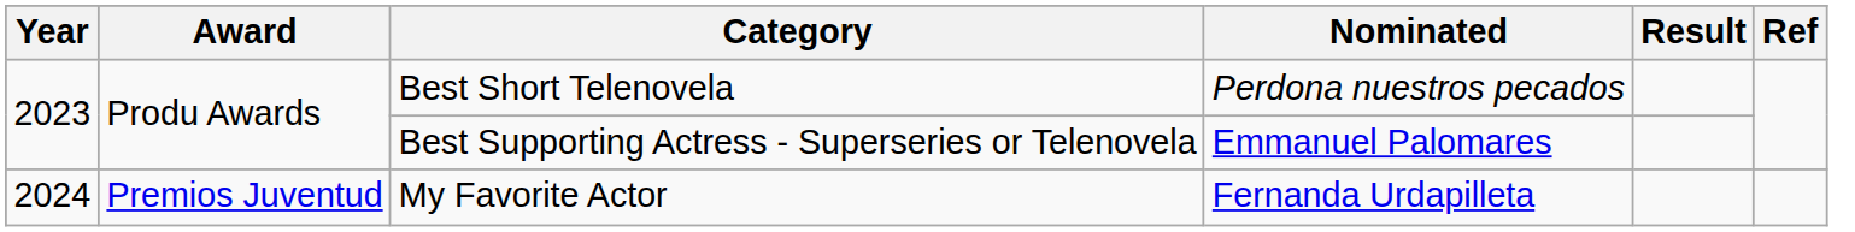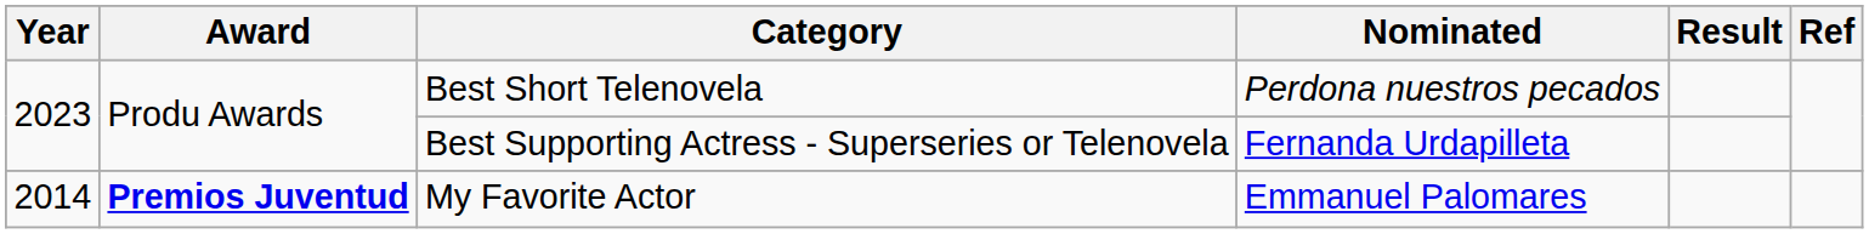 <table class="wikitable plainrowheaders">
 <tr>
 <th scope="col">Year</th>
 <th scope="col">Award</th>
 <th scope="col">Category</th>
 <th scope="col">Nominated</th>
 <th scope="col">Result</th>
 <th scope="col">Ref</th>
 </tr>
 <tr>
 <td rowspan="2">2023</td>
 <td rowspan="2">Produ Awards</td>
 <td>Best Short Telenovela</td>
 <td><em>Perdona nuestros pecados</em></td>
 <td></td>
 <td align="center" rowspan="2"></td>
 </tr>
 <tr>
 <td>Best Supporting Actress - Superseries or Telenovela</td>
-<td><a href='#'>Emmanuel Palomares</a></td>
+<td><a href='#'>Fernanda Urdapilleta</a></td>
 <td></td>
 </tr>
 <tr>
-<td>2024</td>
-<td><a href='#'>Premios Juventud</a></td>
+<td>2014</td>
+<td><strong><a href='#'>Premios Juventud</a></strong></td>
 <td>My Favorite Actor</td>
-<td><a href='#'>Fernanda Urdapilleta</a></td>
+<td><a href='#'>Emmanuel Palomares</a></td>
 <td></td>
 <td></td>
 </tr>
 </table>
